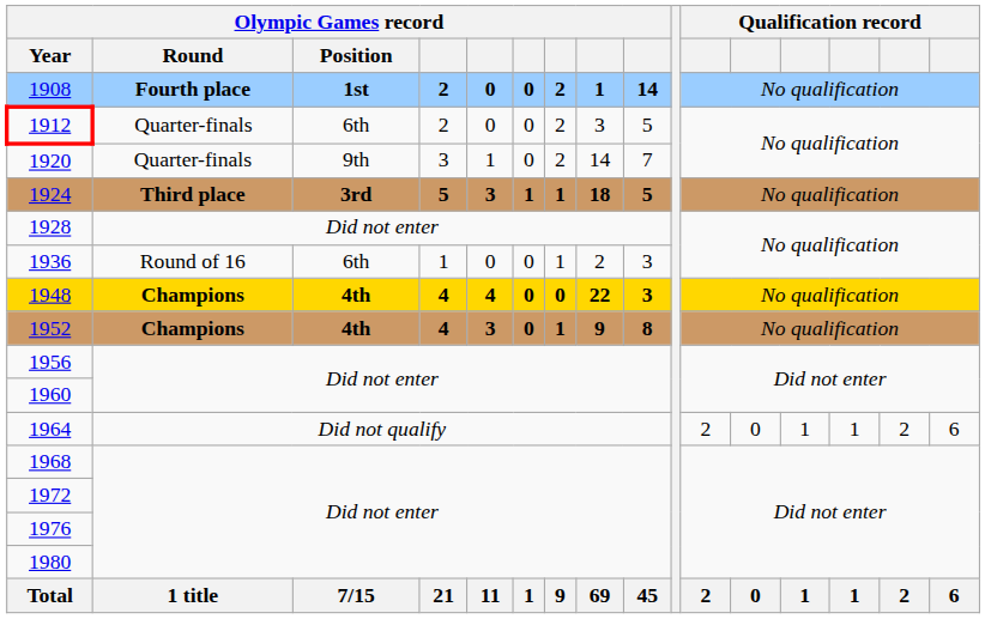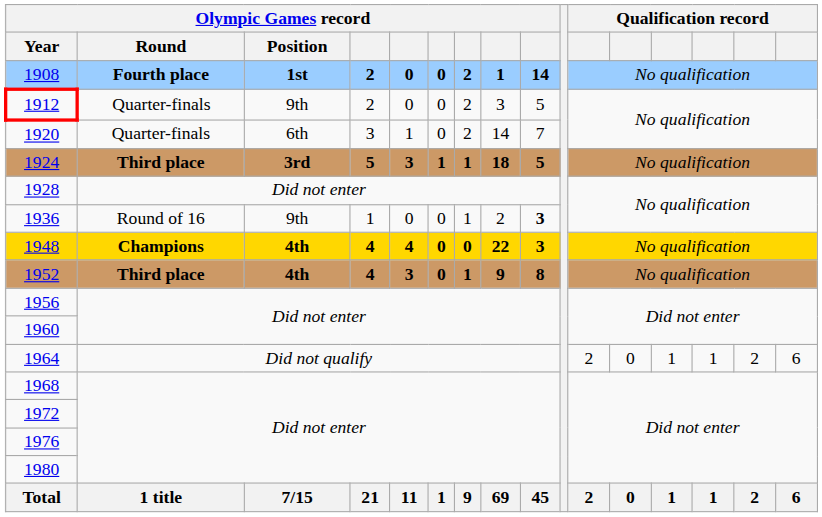 <table class="wikitable" style="text-align: center;">
 <tr>
 <th colspan=9><a href='#'>Olympic Games</a> record</th>
 <th style="width:1%;" rowspan="18"></th>
 <th colspan=6>Qualification record</th>
 </tr>
 <tr>
 <th>Year</th>
 <th>Round</th>
 <th>Position</th>
 <th></th>
 <th></th>
 <th></th>
 <th></th>
 <th></th>
 <th></th>
 <th></th>
 <th></th>
 <th></th>
 <th></th>
 <th></th>
 <th></th>
 </tr>
 <tr style="background:#9acdff;">
 <td> <a href='#'>1908</a></td>
 <td><strong>Fourth place</strong></td>
 <td><strong>1st</strong></td>
 <td><strong>2</strong></td>
 <td><strong>0</strong></td>
 <td><strong>0</strong></td>
 <td><strong>2</strong></td>
 <td><strong>1</strong></td>
 <td><strong>14</strong></td>
 <td colspan="6"><em>No qualification</em></td>
 </tr>
 <tr>
 <td style="border: 3px solid red"> <a href='#'>1912</a></td>
 <td>Quarter-finals</td>
-<td>6th</td>
+<td>9th</td>
 <td>2</td>
 <td>0</td>
 <td>0</td>
 <td>2</td>
 <td>3</td>
 <td>5</td>
 <td colspan=6 rowspan=2><em>No qualification</em></td>
 </tr>
 <tr>
 <td> <a href='#'>1920</a></td>
 <td>Quarter-finals</td>
-<td>9th</td>
+<td>6th</td>
 <td>3</td>
 <td>1</td>
 <td>0</td>
 <td>2</td>
 <td>14</td>
 <td>7</td>
 </tr>
 <tr style="background:#c96;">
 <td> <a href='#'>1924</a></td>
 <td><strong>Third place</strong></td>
 <td><strong>3rd</strong></td>
 <td><strong>5</strong></td>
 <td><strong>3</strong></td>
 <td><strong>1</strong></td>
 <td><strong>1</strong></td>
 <td><strong>18</strong></td>
 <td><strong>5</strong></td>
 <td colspan="6"><em>No qualification</em></td>
 </tr>
 <tr>
 <td> <a href='#'>1928</a></td>
 <td colspan="8"><em>Did not enter</em></td>
 <td colspan=6 rowspan=2><em>No qualification</em></td>
 </tr>
 <tr>
 <td> <a href='#'>1936</a></td>
 <td>Round of 16</td>
-<td>6th</td>
+<td>9th</td>
 <td>1</td>
 <td>0</td>
 <td>0</td>
 <td>1</td>
 <td>2</td>
-<td>3</td>
+<td><strong>3</strong></td>
 </tr>
 <tr style="background:gold;">
 <td> <a href='#'>1948</a></td>
 <td><strong>Champions</strong></td>
 <td><strong>4th</strong></td>
 <td><strong>4</strong></td>
 <td><strong>4</strong></td>
 <td><strong>0</strong></td>
 <td><strong>0</strong></td>
 <td><strong>22</strong></td>
 <td><strong>3</strong></td>
 <td colspan="6"><em>No qualification</em></td>
 </tr>
 <tr style="background:#c96;">
 <td> <a href='#'>1952</a></td>
-<td><strong>Champions</strong></td>
+<td><strong>Third place</strong></td>
 <td><strong>4th</strong></td>
 <td><strong>4</strong></td>
 <td><strong>3</strong></td>
 <td><strong>0</strong></td>
 <td><strong>1</strong></td>
 <td><strong>9</strong></td>
 <td><strong>8</strong></td>
 <td colspan="6"><em>No qualification</em></td>
 </tr>
 <tr>
 <td> <a href='#'>1956</a></td>
 <td colspan=8 rowspan=2><em>Did not enter</em></td>
 <td colspan=6 rowspan=2><em>Did not enter</em></td>
 </tr>
 <tr>
 <td> <a href='#'>1960</a></td>
 </tr>
 <tr>
 <td> <a href='#'>1964</a></td>
 <td colspan="8"><em>Did not qualify</em></td>
 <td>2</td>
 <td>0</td>
 <td>1</td>
 <td>1</td>
 <td>2</td>
 <td>6</td>
 </tr>
 <tr>
 <td> <a href='#'>1968</a></td>
 <td colspan=8 rowspan=4><em>Did not enter</em></td>
 <td colspan=6 rowspan=4><em>Did not enter</em></td>
 </tr>
 <tr>
 <td> <a href='#'>1972</a></td>
 </tr>
 <tr>
 <td> <a href='#'>1976</a></td>
 </tr>
 <tr>
 <td> <a href='#'>1980</a></td>
 </tr>
 <tr>
 <th>Total</th>
 <th>1 title</th>
 <th>7/15</th>
 <th>21</th>
 <th>11</th>
 <th>1</th>
 <th>9</th>
 <th>69</th>
 <th>45</th>
 <th>2</th>
 <th>0</th>
 <th>1</th>
 <th>1</th>
 <th>2</th>
 <th>6</th>
 </tr>
 </table>
